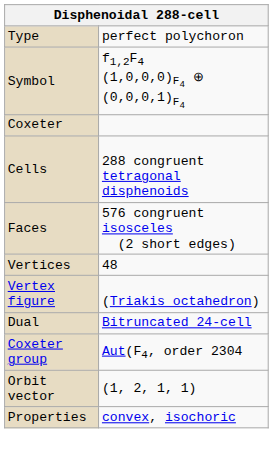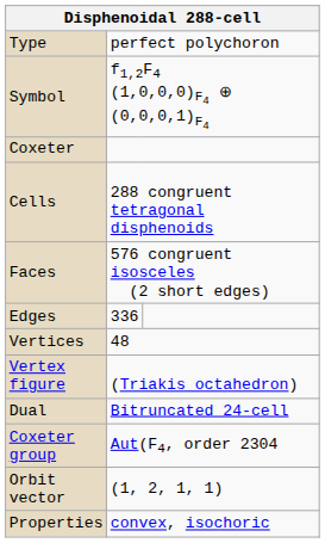 <table class="wikitable" align="right" style="margin-left:20px" width="262">
 <tr>
 <th bgcolor=#e7dcc3 colspan=3>Disphenoidal 288-cell</th>
 </tr>
 <tr>
 <td bgcolor=#e7dcc3>Type</td>
 <td colspan=2>perfect polychoron</td>
 </tr>
 <tr>
 <td bgcolor=#e7dcc3>Symbol</td>
 <td colspan=2>f<sub>1,2</sub>F<sub>4</sub><br> (1,0,0,0)<sub>F<sub>4</sub></sub> ⊕ (0,0,0,1)<sub>F<sub>4</sub></sub></td>
 </tr>
 <tr>
 <td bgcolor=#e7dcc3>Coxeter</td>
 <td colspan=2></td>
 </tr>
 <tr>
 <td bgcolor=#e7dcc3>Cells</td>
 <td colspan=2><br>288 congruent <a href='#'>tetragonal disphenoids</a></td>
 </tr>
 <tr>
 <td bgcolor=#e7dcc3>Faces</td>
 <td colspan=2>576 congruent <a href='#'>isosceles</a><br>   (2 short edges)</td>
+</tr>
+<tr>
+<td bgcolor=#e7dcc3>Edges</td>
+<td>336</td>
+<td style="width:30em;"><br></td>
 </tr>
 <tr>
 <td bgcolor=#e7dcc3>Vertices</td>
 <td colspan=2>48</td>
 </tr>
 <tr>
 <td bgcolor=#e7dcc3><a href='#'>Vertex figure</a></td>
 <td colspan=2><br>(<a href='#'>Triakis octahedron</a>)</td>
 </tr>
 <tr>
 <td bgcolor=#e7dcc3>Dual</td>
 <td colspan=2><a href='#'>Bitruncated 24-cell</a></td>
 </tr>
 <tr>
 <td bgcolor=#e7dcc3><a href='#'>Coxeter group</a></td>
 <td colspan=2><a href='#'>Aut</a>(F<sub>4</sub>, order 2304</td>
 </tr>
 <tr>
 <td bgcolor=#e7dcc3>Orbit vector</td>
 <td colspan=2>(1, 2, 1, 1)</td>
 </tr>
 <tr>
 <td bgcolor=#e7dcc3>Properties</td>
 <td colspan=2><a href='#'>convex</a>, <a href='#'>isochoric</a></td>
 </tr>
 </table>
